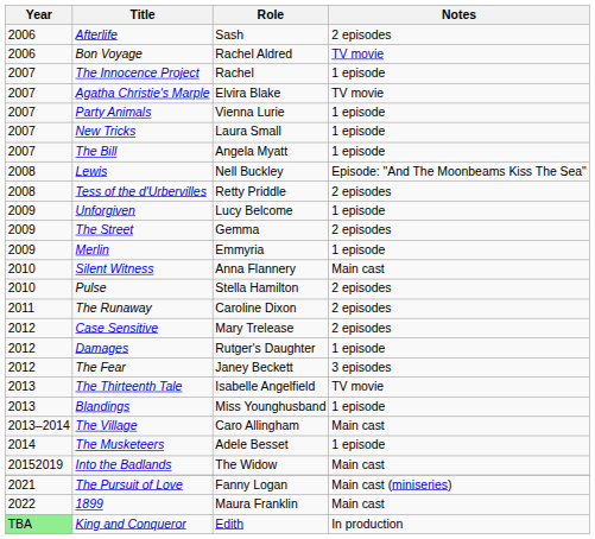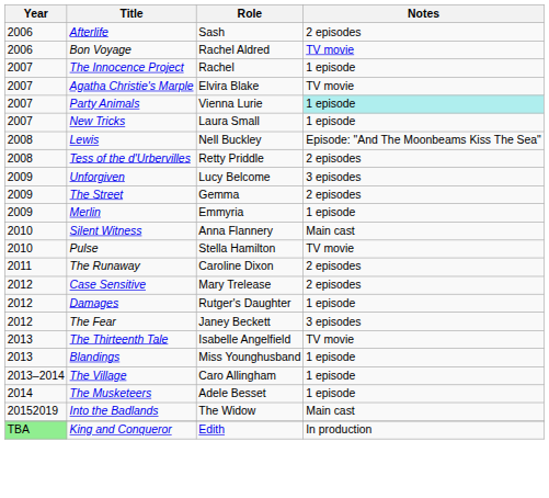 <table class="wikitable sortable">
 <tr>
 <th>Year</th>
 <th>Title</th>
 <th>Role</th>
 <th>Notes</th>
 </tr>
 <tr>
 <td>2006</td>
 <td><em><a href='#'>Afterlife</a></em></td>
 <td>Sash</td>
 <td>2 episodes</td>
 </tr>
 <tr>
 <td>2006</td>
 <td><em>Bon Voyage</em></td>
 <td>Rachel Aldred</td>
 <td><a href='#'>TV movie</a></td>
 </tr>
 <tr>
 <td>2007</td>
 <td><em><a href='#'>The Innocence Project</a></em></td>
 <td>Rachel</td>
 <td>1 episode</td>
 </tr>
 <tr>
 <td>2007</td>
 <td><em><a href='#'>Agatha Christie's Marple</a></em></td>
 <td>Elvira Blake</td>
 <td>TV movie</td>
 </tr>
 <tr>
 <td>2007</td>
 <td><em><a href='#'>Party Animals</a></em></td>
 <td>Vienna Lurie</td>
-<td>1 episode</td>
+<td style="background: paleturquoise;">1 episode</td>
 </tr>
 <tr>
 <td>2007</td>
 <td><em><a href='#'>New Tricks</a></em></td>
 <td>Laura Small</td>
-<td>1 episode</td>
-</tr>
-<tr>
-<td>2007</td>
-<td><em><a href='#'>The Bill</a></em></td>
-<td>Angela Myatt</td>
 <td>1 episode</td>
 </tr>
 <tr>
 <td>2008</td>
 <td><em><a href='#'>Lewis</a></em></td>
 <td>Nell Buckley</td>
 <td>Episode: "And The Moonbeams Kiss The Sea"</td>
 </tr>
 <tr>
 <td>2008</td>
 <td><em><a href='#'>Tess of the d'Urbervilles</a></em></td>
 <td>Retty Priddle</td>
 <td>2 episodes</td>
 </tr>
 <tr>
 <td>2009</td>
 <td><em><a href='#'>Unforgiven</a></em></td>
 <td>Lucy Belcome</td>
-<td>1 episode</td>
+<td>3 episodes</td>
 </tr>
 <tr>
 <td>2009</td>
 <td><em><a href='#'>The Street</a></em></td>
 <td>Gemma</td>
 <td>2 episodes</td>
 </tr>
 <tr>
 <td>2009</td>
 <td><em><a href='#'>Merlin</a></em></td>
 <td>Emmyria</td>
 <td>1 episode</td>
 </tr>
 <tr>
 <td>2010</td>
 <td><em><a href='#'>Silent Witness</a></em></td>
 <td>Anna Flannery</td>
 <td>Main cast</td>
 </tr>
 <tr>
 <td>2010</td>
 <td><em>Pulse</em></td>
 <td>Stella Hamilton</td>
-<td>2 episodes</td>
+<td>TV movie</td>
 </tr>
 <tr>
 <td>2011</td>
 <td><em>The Runaway</em></td>
 <td>Caroline Dixon</td>
 <td>2 episodes</td>
 </tr>
 <tr>
 <td>2012</td>
 <td><em><a href='#'>Case Sensitive</a></em></td>
 <td>Mary Trelease</td>
 <td>2 episodes</td>
 </tr>
 <tr>
 <td>2012</td>
 <td><em><a href='#'>Damages</a></em></td>
 <td>Rutger's Daughter</td>
 <td>1 episode</td>
 </tr>
 <tr>
 <td>2012</td>
 <td><em>The Fear</em></td>
 <td>Janey Beckett</td>
 <td>3 episodes</td>
 </tr>
 <tr>
 <td>2013</td>
 <td><em><a href='#'>The Thirteenth Tale</a></em></td>
 <td>Isabelle Angelfield</td>
 <td>TV movie</td>
 </tr>
 <tr>
 <td>2013</td>
 <td><em><a href='#'>Blandings</a></em></td>
 <td>Miss Younghusband</td>
 <td>1 episode</td>
 </tr>
 <tr>
 <td>2013–2014</td>
 <td><em><a href='#'>The Village</a></em></td>
 <td>Caro Allingham</td>
-<td>Main cast</td>
+<td>1 episode</td>
 </tr>
 <tr>
 <td>2014</td>
 <td><em><a href='#'>The Musketeers</a></em></td>
 <td>Adele Besset</td>
 <td>1 episode</td>
 </tr>
 <tr>
 <td>20152019</td>
 <td><em><a href='#'>Into the Badlands</a></em></td>
 <td>The Widow</td>
 <td>Main cast</td>
 </tr>
 <tr>
 </tr>
 <tr>
-<td>2021</td>
-<td><em><a href='#'>The Pursuit of Love</a></em></td>
-<td>Fanny Logan</td>
-<td>Main cast (<a href='#'>miniseries</a>)</td>
-</tr>
-<tr>
-<td>2022</td>
-<td><em><a href='#'>1899</a></em></td>
-<td>Maura Franklin</td>
-<td>Main cast</td>
-</tr>
-<tr>
 <td style="background: lightgreen;">TBA</td>
 <td><em><a href='#'>King and Conqueror</a></em></td>
 <td><a href='#'>Edith</a></td>
 <td>In production</td>
 </tr>
 </table>
